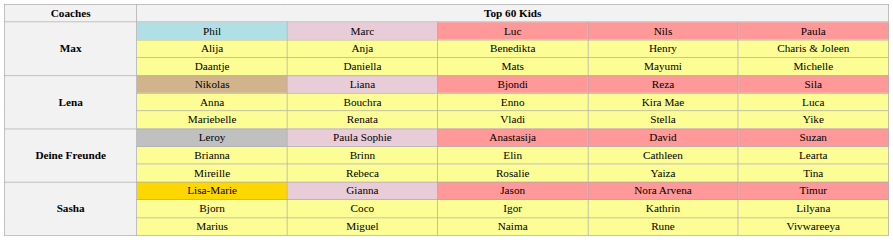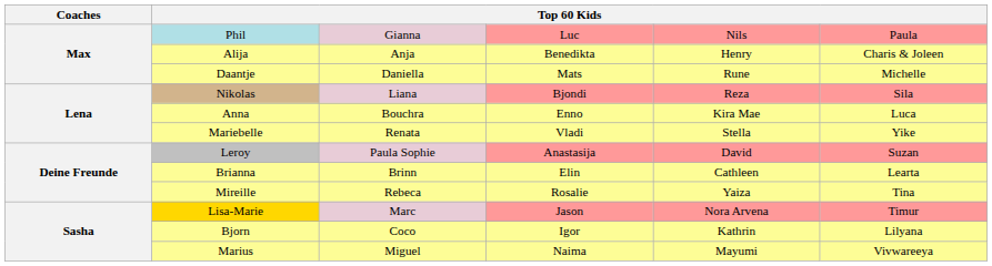 <table class="wikitable" style="text-align:center; width:100%">
 <tr>
 <th width="15%" scope="col">Coaches</th>
 <th width="85%" colspan="5" scope="col">Top 60 Kids</th>
 </tr>
 <tr>
 <th rowspan="3">Max</th>
 <td style="background:#B0E0E6; width:17%">Phil</td>
-<td style="background:#E8CCD7">Marc</td>
+<td style="background:#E8CCD7; width:17%">Gianna</td>
 <td style="background:#FF9999; width:17%">Luc</td>
 <td style="background:#FF9999; width:17%">Nils</td>
 <td style="background:#FF9999; width:17%">Paula</td>
 </tr>
 <tr>
 <td style="background:#FDFD96">Alija</td>
 <td style="background:#FDFD96">Anja</td>
 <td style="background:#FDFD96">Benedikta</td>
 <td style="background:#FDFD96">Henry</td>
 <td style="background:#FDFD96">Charis & Joleen</td>
 </tr>
 <tr>
 <td style="background:#FDFD96">Daantje</td>
 <td style="background:#FDFD96">Daniella</td>
 <td style="background:#FDFD96">Mats</td>
-<td style="background:#FDFD96">Mayumi</td>
+<td style="background:#FDFD96">Rune</td>
 <td style="background:#FDFD96">Michelle</td>
 </tr>
 <tr>
 <th rowspan="3">Lena</th>
 <td style="background:tan">Nikolas</td>
 <td style="background:#E8CCD7">Liana</td>
 <td style="background:#FF9999">Bjondi</td>
 <td style="background:#FF9999">Reza</td>
 <td style="background:#FF9999">Sila</td>
 </tr>
 <tr>
 <td style="background:#FDFD96">Anna</td>
 <td style="background:#FDFD96">Bouchra</td>
 <td style="background:#FDFD96">Enno</td>
 <td style="background:#FDFD96">Kira Mae</td>
 <td style="background:#FDFD96">Luca</td>
 </tr>
 <tr>
 <td style="background:#FDFD96">Mariebelle</td>
 <td style="background:#FDFD96">Renata</td>
 <td style="background:#FDFD96">Vladi</td>
 <td style="background:#FDFD96">Stella</td>
 <td style="background:#FDFD96">Yike</td>
 </tr>
 <tr>
 <th rowspan="3">Deine Freunde</th>
 <td style="background:silver">Leroy</td>
 <td style="background:#E8CCD7">Paula Sophie</td>
 <td style="background:#FF9999">Anastasija</td>
 <td style="background:#FF9999">David</td>
 <td style="background:#FF9999">Suzan</td>
 </tr>
 <tr>
 <td style="background:#FDFD96">Brianna</td>
 <td style="background:#FDFD96">Brinn</td>
 <td style="background:#FDFD96">Elin</td>
 <td style="background:#FDFD96">Cathleen</td>
 <td style="background:#FDFD96">Learta</td>
 </tr>
 <tr>
 <td style="background:#FDFD96">Mireille</td>
 <td style="background:#FDFD96">Rebeca</td>
 <td style="background:#FDFD96">Rosalie</td>
 <td style="background:#FDFD96">Yaiza</td>
 <td style="background:#FDFD96">Tina</td>
 </tr>
 <tr>
 <th rowspan="3">Sasha</th>
 <td style="background:gold">Lisa-Marie</td>
-<td style="background:#E8CCD7; width:17%">Gianna</td>
+<td style="background:#E8CCD7">Marc</td>
 <td style="background:#FF9999">Jason</td>
 <td style="background:#FF9999">Nora Arvena</td>
 <td style="background:#FF9999">Timur</td>
 </tr>
 <tr>
 <td style="background:#FDFD96">Bjorn</td>
 <td style="background:#FDFD96">Coco</td>
 <td style="background:#FDFD96">Igor</td>
 <td style="background:#FDFD96">Kathrin</td>
 <td style="background:#FDFD96">Lilyana</td>
 </tr>
 <tr>
 <td style="background:#FDFD96">Marius</td>
 <td style="background:#FDFD96">Miguel</td>
 <td style="background:#FDFD96">Naima</td>
-<td style="background:#FDFD96">Rune</td>
+<td style="background:#FDFD96">Mayumi</td>
 <td style="background:#FDFD96">Vivwareeya</td>
 </tr>
 </table>
